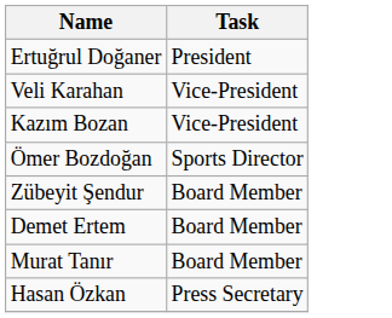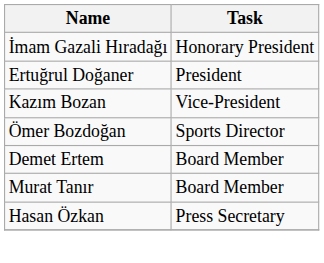 <table class="wikitable">
 <tr>
 <th>Name</th>
 <th>Task</th>
 </tr>
 <tr>
+<td> İmam Gazali Hıradağı</td>
+<td>Honorary President</td>
+</tr>
+<tr>
 <td> Ertuğrul Doğaner</td>
 <td>President</td>
-</tr>
-<tr>
-<td> Veli Karahan</td>
-<td>Vice-President</td>
 </tr>
 <tr>
 <td> Kazım Bozan</td>
 <td>Vice-President</td>
 </tr>
 <tr>
 <td> Ömer Bozdoğan</td>
 <td>Sports Director</td>
-</tr>
-<tr>
-<td> Zübeyit Şendur</td>
-<td>Board Member</td>
 </tr>
 <tr>
 <td> Demet Ertem</td>
 <td>Board Member</td>
 </tr>
 <tr>
 <td> Murat Tanır</td>
 <td>Board Member</td>
 </tr>
 <tr>
 <td> Hasan Özkan</td>
 <td>Press Secretary</td>
 </tr>
 <tr>
 </tr>
 </table>
